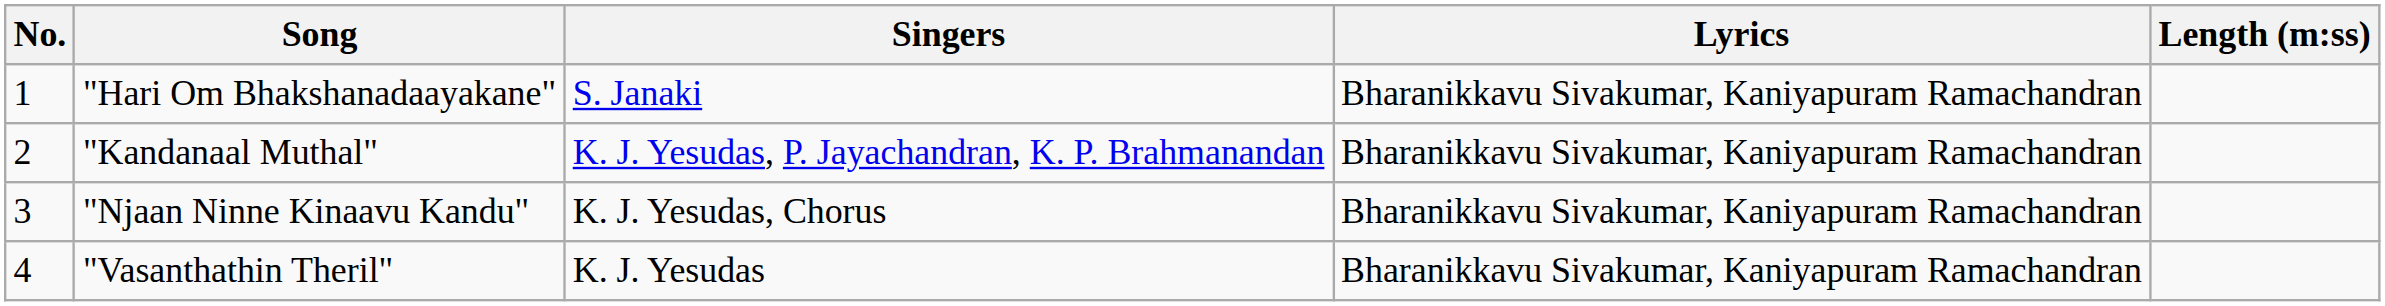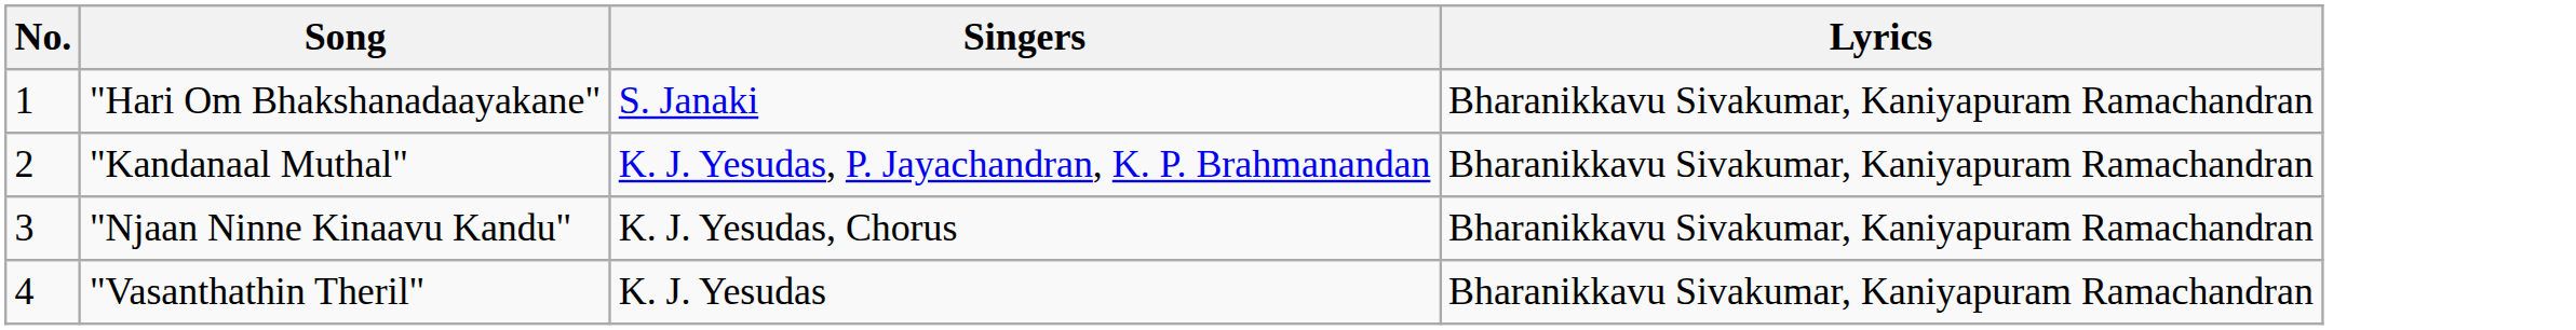 <table class="wikitable" style="font-size:95%;">
 <tr>
 <th>No.</th>
 <th>Song</th>
 <th>Singers</th>
 <th>Lyrics</th>
-<th>Length (m:ss)</th>
 </tr>
 <tr>
 <td>1</td>
 <td>"Hari Om Bhakshanadaayakane"</td>
 <td><a href='#'>S. Janaki</a></td>
 <td>Bharanikkavu Sivakumar, Kaniyapuram Ramachandran</td>
-<td></td>
 </tr>
 <tr>
 <td>2</td>
 <td>"Kandanaal Muthal"</td>
 <td><a href='#'>K. J. Yesudas</a>, <a href='#'>P. Jayachandran</a>, <a href='#'>K. P. Brahmanandan</a></td>
 <td>Bharanikkavu Sivakumar, Kaniyapuram Ramachandran</td>
-<td></td>
 </tr>
 <tr>
 <td>3</td>
 <td>"Njaan Ninne Kinaavu Kandu"</td>
 <td>K. J. Yesudas, Chorus</td>
 <td>Bharanikkavu Sivakumar, Kaniyapuram Ramachandran</td>
-<td></td>
 </tr>
 <tr>
 <td>4</td>
 <td>"Vasanthathin Theril"</td>
 <td>K. J. Yesudas</td>
 <td>Bharanikkavu Sivakumar, Kaniyapuram Ramachandran</td>
-<td></td>
 </tr>
 </table>
